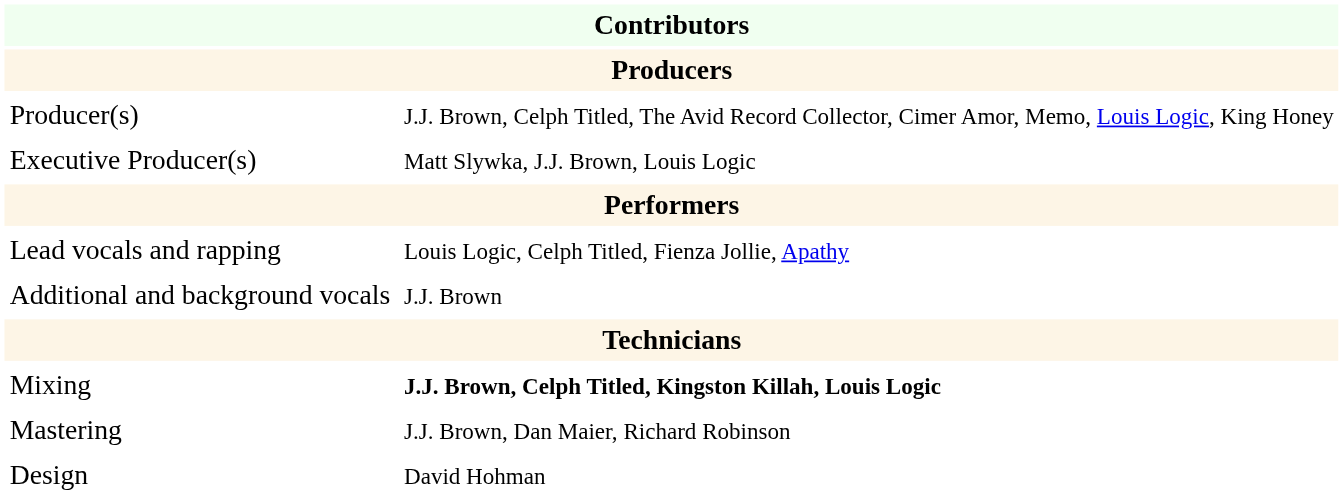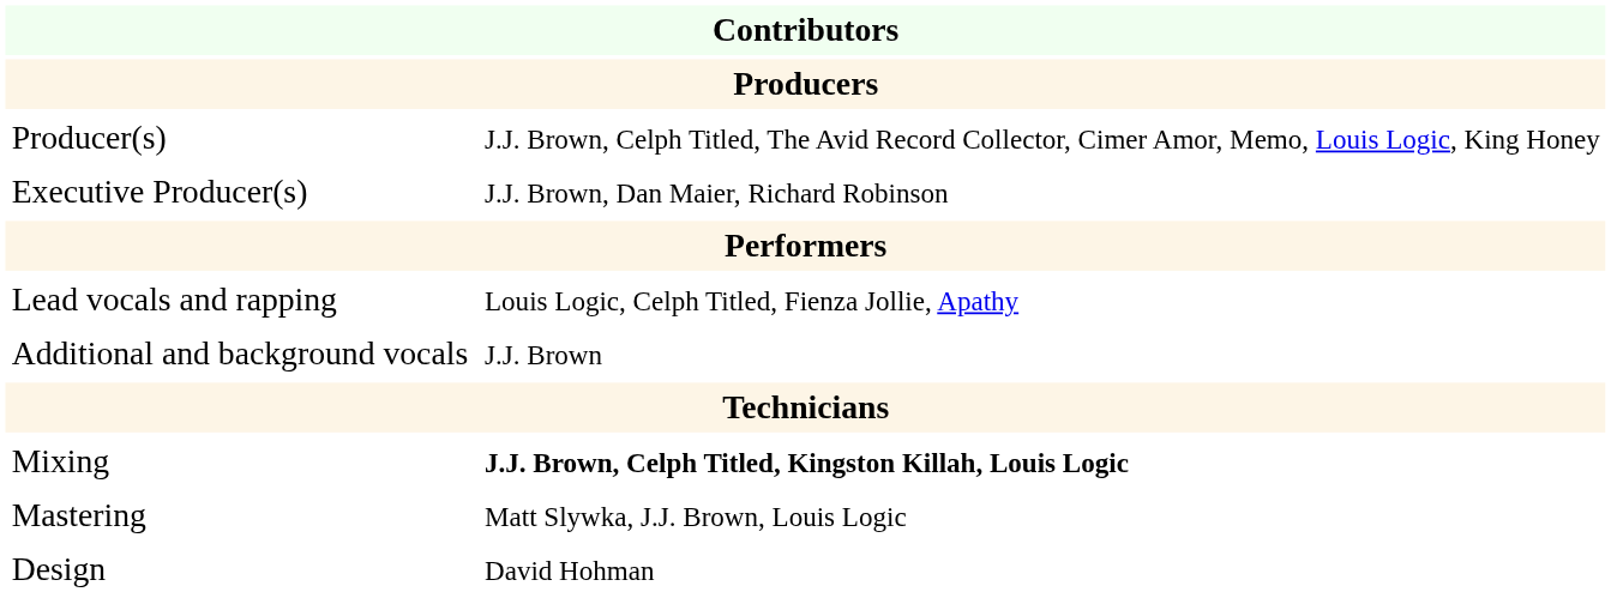 <table cellpadding="3" solid;">
 <tr>
 <td style="text-align:center; background:honeydew;" colspan="2"><strong>Contributors</strong></td>
 </tr>
 <tr>
 <th style="text-align:center; background:oldlace;" colspan="2"><strong>Producers</strong></th>
 </tr>
 <tr>
 <td>Producer(s)</td>
 <td><small>J.J. Brown, Celph Titled, The Avid Record Collector, Cimer Amor, Memo, <a href='#'>Louis Logic</a>, King Honey</small></td>
 </tr>
 <tr>
 <td>Executive Producer(s)</td>
-<td><small>Matt Slywka, J.J. Brown, Louis Logic</small></td>
+<td><small>J.J. Brown, Dan Maier, Richard Robinson</small></td>
 </tr>
 <tr>
 <th style="text-align:center; background:oldlace;" colspan="2"><strong>Performers</strong></th>
 </tr>
 <tr>
 <td>Lead vocals and rapping</td>
 <td><small>Louis Logic, Celph Titled, Fienza Jollie, <a href='#'>Apathy</a></small></td>
 </tr>
 <tr>
 <td>Additional and background vocals</td>
 <td><small>J.J. Brown</small></td>
 </tr>
 <tr>
 <th style="text-align:center; background:oldlace;" colspan="2"><strong>Technicians</strong></th>
 </tr>
 <tr>
 <td>Mixing</td>
 <td><strong><small>J.J. Brown, Celph Titled, Kingston Killah, Louis Logic</small></strong></td>
 </tr>
 <tr>
 <td>Mastering</td>
-<td><small>J.J. Brown, Dan Maier, Richard Robinson</small></td>
+<td><small>Matt Slywka, J.J. Brown, Louis Logic</small></td>
 </tr>
 <tr>
 <td>Design</td>
 <td><small>David Hohman</small></td>
 </tr>
 </table>
